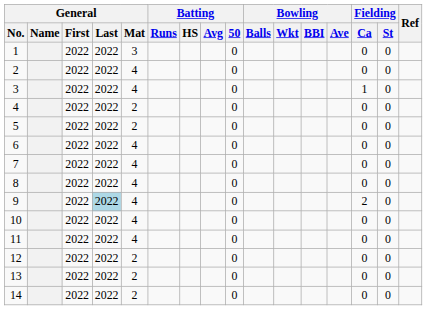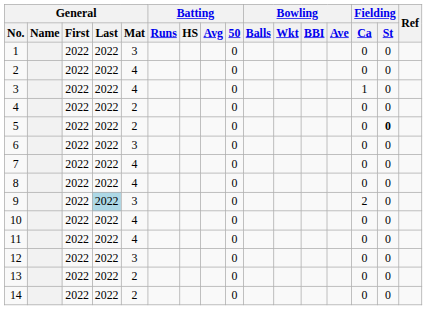 <table class="wikitable plainrowheaders sortable">
 <tr align="center">
 <th scope="col" colspan=5 class="unsortable">General</th>
 <th scope="col" colspan=4 class="unsortable"><a href='#'>Batting</a></th>
 <th scope="col" colspan=4 class="unsortable"><a href='#'>Bowling</a></th>
 <th scope="col" colspan=2 class="unsortable"><a href='#'>Fielding</a></th>
 <th scope="col" rowspan=2 class="unsortable">Ref</th>
 </tr>
 <tr align="center">
 <th scope="col">No.</th>
 <th scope="col">Name</th>
 <th scope="col">First</th>
 <th scope="col">Last</th>
 <th scope="col">Mat</th>
 <th scope="col"><a href='#'>Runs</a></th>
 <th scope="col">HS</th>
 <th scope="col"><a href='#'>Avg</a></th>
 <th scope="col"><a href='#'>50</a></th>
 <th scope="col"><a href='#'>Balls</a></th>
 <th scope="col"><a href='#'>Wkt</a></th>
 <th scope="col"><a href='#'>BBI</a></th>
 <th scope="col"><a href='#'>Ave</a></th>
 <th scope="col"><a href='#'>Ca</a></th>
 <th scope="col"><a href='#'>St</a></th>
 </tr>
 <tr align="center">
 <td>1</td>
 <th scope="row"></th>
 <td>2022</td>
 <td>2022</td>
 <td>3</td>
 <td></td>
 <td></td>
 <td></td>
 <td>0</td>
 <td></td>
 <td></td>
 <td></td>
 <td></td>
 <td>0</td>
 <td>0</td>
 <td></td>
 </tr>
 <tr align="center">
 <td>2</td>
 <th scope="row"></th>
 <td>2022</td>
 <td>2022</td>
 <td>4</td>
 <td></td>
 <td></td>
 <td></td>
 <td>0</td>
 <td></td>
 <td></td>
 <td></td>
 <td></td>
 <td>0</td>
 <td>0</td>
 <td></td>
 </tr>
 <tr align="center">
 <td>3</td>
 <th scope="row"></th>
 <td>2022</td>
 <td>2022</td>
 <td>4</td>
 <td></td>
 <td></td>
 <td></td>
 <td>0</td>
 <td></td>
 <td></td>
 <td></td>
 <td></td>
 <td>1</td>
 <td>0</td>
 <td></td>
 </tr>
 <tr align="center">
 <td>4</td>
 <th scope="row"></th>
 <td>2022</td>
 <td>2022</td>
 <td>2</td>
 <td></td>
 <td></td>
 <td></td>
 <td>0</td>
 <td></td>
 <td></td>
 <td></td>
 <td></td>
 <td>0</td>
 <td>0</td>
 <td></td>
 </tr>
 <tr align="center">
 <td>5</td>
 <th scope="row"></th>
 <td>2022</td>
 <td>2022</td>
 <td>2</td>
 <td></td>
 <td></td>
 <td></td>
 <td>0</td>
 <td></td>
 <td></td>
 <td></td>
 <td></td>
 <td>0</td>
-<td>0</td>
+<td><strong>0</strong></td>
 <td></td>
 </tr>
 <tr align="center">
 <td>6</td>
 <th scope="row"></th>
 <td>2022</td>
 <td>2022</td>
-<td>4</td>
+<td>3</td>
 <td></td>
 <td></td>
 <td></td>
 <td>0</td>
 <td></td>
 <td></td>
 <td></td>
 <td></td>
 <td>0</td>
 <td>0</td>
 <td></td>
 </tr>
 <tr align="center">
 <td>7</td>
 <th scope="row"></th>
 <td>2022</td>
 <td>2022</td>
 <td>4</td>
 <td></td>
 <td></td>
 <td></td>
 <td>0</td>
 <td></td>
 <td></td>
 <td></td>
 <td></td>
 <td>0</td>
 <td>0</td>
 <td></td>
 </tr>
 <tr align="center">
 <td>8</td>
 <th scope="row"></th>
 <td>2022</td>
 <td>2022</td>
 <td>4</td>
 <td></td>
 <td></td>
 <td></td>
 <td>0</td>
 <td></td>
 <td></td>
 <td></td>
 <td></td>
 <td>0</td>
 <td>0</td>
 <td></td>
 </tr>
 <tr align="center">
 <td>9</td>
 <th scope="row"></th>
 <td>2022</td>
 <td style="background: lightblue;">2022</td>
-<td>4</td>
+<td>3</td>
 <td></td>
 <td></td>
 <td></td>
 <td>0</td>
 <td></td>
 <td></td>
 <td></td>
 <td></td>
 <td>2</td>
 <td>0</td>
 <td></td>
 </tr>
 <tr align="center">
 <td>10</td>
 <th scope="row"></th>
 <td>2022</td>
 <td>2022</td>
 <td>4</td>
 <td></td>
 <td></td>
 <td></td>
 <td>0</td>
 <td></td>
 <td></td>
 <td></td>
 <td></td>
 <td>0</td>
 <td>0</td>
 <td></td>
 </tr>
 <tr align="center">
 <td>11</td>
 <th scope="row"></th>
 <td>2022</td>
 <td>2022</td>
 <td>4</td>
 <td></td>
 <td></td>
 <td></td>
 <td>0</td>
 <td></td>
 <td></td>
 <td></td>
 <td></td>
 <td>0</td>
 <td>0</td>
 <td></td>
 </tr>
 <tr align="center">
 <td>12</td>
 <th scope="row"></th>
 <td>2022</td>
 <td>2022</td>
-<td>2</td>
+<td>3</td>
 <td></td>
 <td></td>
 <td></td>
 <td>0</td>
 <td></td>
 <td></td>
 <td></td>
 <td></td>
 <td>0</td>
 <td>0</td>
 <td></td>
 </tr>
 <tr align="center">
 <td>13</td>
 <th scope="row"></th>
 <td>2022</td>
 <td>2022</td>
 <td>2</td>
 <td></td>
 <td></td>
 <td></td>
 <td>0</td>
 <td></td>
 <td></td>
 <td></td>
 <td></td>
 <td>0</td>
 <td>0</td>
 <td></td>
 </tr>
 <tr align="center">
 <td>14</td>
 <th scope="row"></th>
 <td>2022</td>
 <td>2022</td>
 <td>2</td>
 <td></td>
 <td></td>
 <td></td>
 <td>0</td>
 <td></td>
 <td></td>
 <td></td>
 <td></td>
 <td>0</td>
 <td>0</td>
 <td></td>
 </tr>
 </table>
